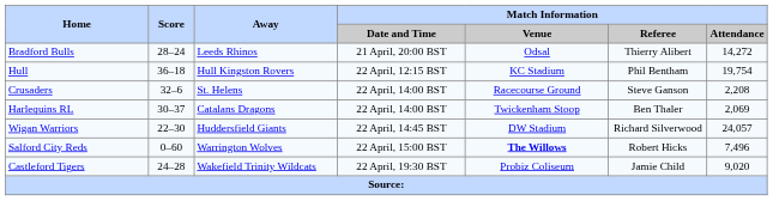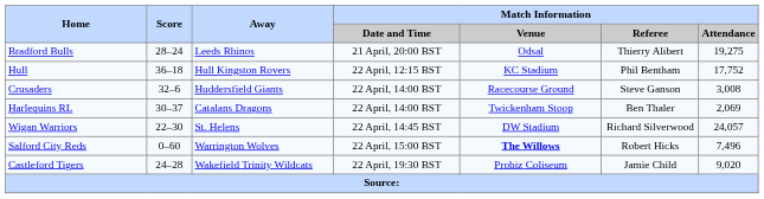 <table border="1" cellpadding="3" cellspacing="0" style="border-collapse:collapse; font-size:80%; text-align:center; width:100%;">
 <tr style="background:#c1d8ff;">
 <th rowspan="2" style="width:19%;">Home</th>
 <th rowspan="2" style="width:6%;">Score</th>
 <th rowspan="2" style="width:19%;">Away</th>
 <th colspan=6>Match Information</th>
 </tr>
 <tr style="background:#ccc;">
 <th width=17%>Date and Time</th>
 <th width=19%>Venue</th>
 <th width=13%>Referee</th>
 <th width=7%>Attendance</th>
 </tr>
 <tr style="background:#f5faff;">
 <td align=left> <a href='#'>Bradford Bulls</a></td>
 <td>28–24</td>
 <td align=left> <a href='#'>Leeds Rhinos</a></td>
 <td>21 April, 20:00 BST</td>
 <td><a href='#'>Odsal</a></td>
 <td>Thierry Alibert</td>
-<td>14,272</td>
+<td>19,275</td>
 </tr>
 <tr style="background:#f5faff;">
 <td align=left> <a href='#'>Hull</a></td>
 <td>36–18</td>
 <td align=left> <a href='#'>Hull Kingston Rovers</a></td>
 <td>22 April, 12:15 BST</td>
 <td><a href='#'>KC Stadium</a></td>
 <td>Phil Bentham</td>
-<td>19,754</td>
+<td>17,752</td>
 </tr>
 <tr style="background:#f5faff;">
 <td align=left> <a href='#'>Crusaders</a></td>
 <td>32–6</td>
-<td align=left> <a href='#'>St. Helens</a></td>
+<td align=left> <a href='#'>Huddersfield Giants</a></td>
 <td>22 April, 14:00 BST</td>
 <td><a href='#'>Racecourse Ground</a></td>
 <td>Steve Ganson</td>
-<td>2,208</td>
+<td>3,008</td>
 </tr>
 <tr style="background:#f5faff;">
 <td align=left> <a href='#'>Harlequins RL</a></td>
 <td>30–37</td>
 <td align=left> <a href='#'>Catalans Dragons</a></td>
 <td>22 April, 14:00 BST</td>
 <td><a href='#'>Twickenham Stoop</a></td>
 <td>Ben Thaler</td>
 <td>2,069</td>
 </tr>
 <tr style="background:#f5faff;">
 <td align=left> <a href='#'>Wigan Warriors</a></td>
 <td>22–30</td>
-<td align=left> <a href='#'>Huddersfield Giants</a></td>
+<td align=left> <a href='#'>St. Helens</a></td>
 <td>22 April, 14:45 BST</td>
 <td><a href='#'>DW Stadium</a></td>
 <td>Richard Silverwood</td>
 <td>24,057</td>
 </tr>
 <tr style="background:#f5faff;">
 <td align=left> <a href='#'>Salford City Reds</a></td>
 <td>0–60</td>
 <td align=left> <a href='#'>Warrington Wolves</a></td>
 <td>22 April, 15:00 BST</td>
 <td><strong><a href='#'>The Willows</a></strong></td>
 <td>Robert Hicks</td>
 <td>7,496</td>
 </tr>
 <tr style="background:#f5faff;">
 <td align=left> <a href='#'>Castleford Tigers</a></td>
 <td>24–28</td>
 <td align=left> <a href='#'>Wakefield Trinity Wildcats</a></td>
 <td>22 April, 19:30 BST</td>
 <td><a href='#'>Probiz Coliseum</a></td>
 <td>Jamie Child</td>
 <td>9,020</td>
 </tr>
 <tr style="background:#c1d8ff;">
 <th colspan=12>Source:</th>
 </tr>
 </table>
